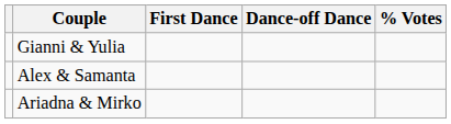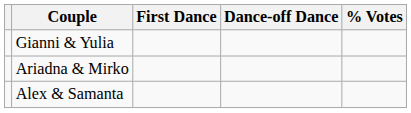 <table class="wikitable">
 <tr>
 <th></th>
 <th>Couple</th>
 <th>First Dance</th>
 <th>Dance-off Dance</th>
 <th>% Votes</th>
 </tr>
 <tr>
 <td></td>
 <td>Gianni & Yulia</td>
 <td></td>
 <td></td>
 <td></td>
 </tr>
 <tr>
 <td></td>
-<td>Alex & Samanta</td>
+<td>Ariadna & Mirko</td>
 <td></td>
 <td></td>
 <td></td>
 </tr>
 <tr>
 <td></td>
-<td>Ariadna & Mirko</td>
+<td>Alex & Samanta</td>
 <td></td>
 <td></td>
 <td></td>
 </tr>
 </table>
